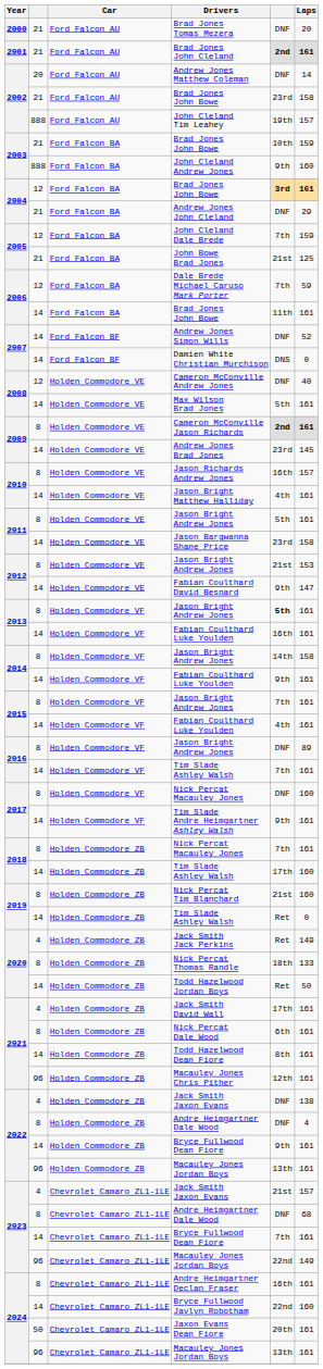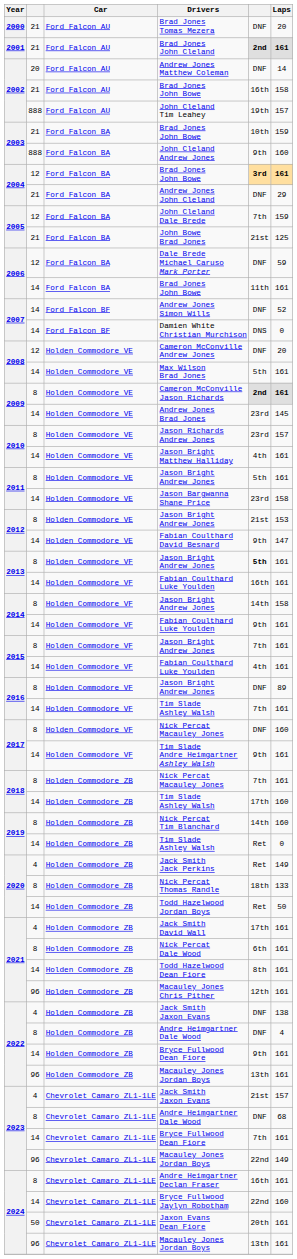 <table class="wikitable" style=font-size:95%;>
 <tr>
 <th>Year</th>
 <th></th>
 <th>Car</th>
 <th>Drivers</th>
 <th></th>
 <th>Laps</th>
 </tr>
 <tr>
 <th><a href='#'>2000</a></th>
 <td align=center>21</td>
 <td><a href='#'>Ford Falcon AU</a></td>
 <td> <a href='#'>Brad Jones</a><br> <a href='#'>Tomas Mezera</a></td>
 <td align=center>DNF</td>
 <td align=center>20</td>
 </tr>
 <tr>
 <th><a href='#'>2001</a></th>
 <td align=center>21</td>
 <td><a href='#'>Ford Falcon AU</a></td>
 <td> <a href='#'>Brad Jones</a><br> <a href='#'>John Cleland</a></td>
 <td align=center style=background:#dfdfdf><strong>2nd</strong></td>
 <td align=center style=background:#dfdfdf><strong>161</strong></td>
 </tr>
 <tr>
 <th rowspan=3><a href='#'>2002</a></th>
 <td align=center>20</td>
 <td><a href='#'>Ford Falcon AU</a></td>
 <td> <a href='#'>Andrew Jones</a><br> <a href='#'>Matthew Coleman</a></td>
 <td align=center>DNF</td>
 <td align=center>14</td>
 </tr>
 <tr>
 <td align=center>21</td>
 <td><a href='#'>Ford Falcon AU</a></td>
 <td> <a href='#'>Brad Jones</a><br> <a href='#'>John Bowe</a></td>
-<td align=center>23rd</td>
+<td align=center>16th</td>
 <td align=center>158</td>
 </tr>
 <tr>
 <td align=center>888</td>
 <td><a href='#'>Ford Falcon AU</a></td>
 <td> <a href='#'>John Cleland</a><br> Tim Leahey</td>
 <td align=center>19th</td>
 <td align=center>157</td>
 </tr>
 <tr>
 <th rowspan=2><a href='#'>2003</a></th>
 <td align=center>21</td>
 <td><a href='#'>Ford Falcon BA</a></td>
 <td> <a href='#'>Brad Jones</a><br> <a href='#'>John Bowe</a></td>
 <td align=center>10th</td>
 <td align=center>159</td>
 </tr>
 <tr>
 <td align=center>888</td>
 <td><a href='#'>Ford Falcon BA</a></td>
 <td> <a href='#'>John Cleland</a><br> <a href='#'>Andrew Jones</a></td>
 <td align=center>9th</td>
 <td align=center>160</td>
 </tr>
 <tr>
 <th rowspan=2><a href='#'>2004</a></th>
 <td align=center>12</td>
 <td><a href='#'>Ford Falcon BA</a></td>
 <td> <a href='#'>Brad Jones</a><br> <a href='#'>John Bowe</a></td>
 <td align=center style=background:#ffdf9f><strong>3rd</strong></td>
 <td align=center style=background:#ffdf9f><strong>161</strong></td>
 </tr>
 <tr>
 <td align=center>21</td>
 <td><a href='#'>Ford Falcon BA</a></td>
 <td> <a href='#'>Andrew Jones</a><br> <a href='#'>John Cleland</a></td>
 <td align=center>DNF</td>
 <td align=center>29</td>
 </tr>
 <tr>
 <th rowspan=2><a href='#'>2005</a></th>
 <td align=center>12</td>
 <td><a href='#'>Ford Falcon BA</a></td>
 <td> <a href='#'>John Cleland</a><br> <a href='#'>Dale Brede</a></td>
 <td align=center>7th</td>
 <td align=center>159</td>
 </tr>
 <tr>
 <td align=center>21</td>
 <td><a href='#'>Ford Falcon BA</a></td>
 <td> <a href='#'>John Bowe</a><br> <a href='#'>Brad Jones</a></td>
 <td align=center>21st</td>
 <td align=center>125</td>
 </tr>
 <tr>
 <th rowspan=2><a href='#'>2006</a></th>
 <td align=center>12</td>
 <td><a href='#'>Ford Falcon BA</a></td>
 <td> <a href='#'>Dale Brede</a><br> <a href='#'>Michael Caruso</a><br> <em><a href='#'>Mark Porter</a></em> </td>
-<td align=center>7th</td>
+<td align=center>DNF</td>
 <td align=center>59</td>
 </tr>
 <tr>
 <td align=center>14</td>
 <td><a href='#'>Ford Falcon BA</a></td>
 <td> <a href='#'>Brad Jones</a><br> <a href='#'>John Bowe</a></td>
 <td align=center>11th</td>
 <td align=center>161</td>
 </tr>
 <tr>
 <th rowspan=2><a href='#'>2007</a></th>
 <td align=center>14</td>
 <td><a href='#'>Ford Falcon BF</a></td>
 <td> <a href='#'>Andrew Jones</a><br> <a href='#'>Simon Wills</a></td>
 <td align=center>DNF</td>
 <td align=center>52</td>
 </tr>
 <tr>
 <td align=center>14</td>
 <td><a href='#'>Ford Falcon BF</a></td>
 <td> Damien White<br> <a href='#'>Christian Murchison</a></td>
 <td align=center>DNS</td>
 <td align=center>0</td>
 </tr>
 <tr>
 <th rowspan=2><a href='#'>2008</a></th>
 <td align=center>12</td>
 <td><a href='#'>Holden Commodore VE</a></td>
 <td> <a href='#'>Cameron McConville</a><br> <a href='#'>Andrew Jones</a></td>
 <td align=center>DNF</td>
-<td align=center>40</td>
+<td align=center>20</td>
 </tr>
 <tr>
 <td align=center>14</td>
 <td><a href='#'>Holden Commodore VE</a></td>
 <td> <a href='#'>Max Wilson</a><br> <a href='#'>Brad Jones</a></td>
 <td align=center>5th</td>
 <td align=center>161</td>
 </tr>
 <tr>
 <th rowspan=2><a href='#'>2009</a></th>
 <td align=center>8</td>
 <td><a href='#'>Holden Commodore VE</a></td>
 <td> <a href='#'>Cameron McConville</a><br> <a href='#'>Jason Richards</a></td>
 <td align=center style=background:#dfdfdf><strong>2nd</strong></td>
 <td align=center style=background:#dfdfdf><strong>161</strong></td>
 </tr>
 <tr>
 <td align=center>14</td>
 <td><a href='#'>Holden Commodore VE</a></td>
 <td> <a href='#'>Andrew Jones</a><br> <a href='#'>Brad Jones</a></td>
 <td align=center>23rd</td>
 <td align=center>145</td>
 </tr>
 <tr>
 <th rowspan=2><a href='#'>2010</a></th>
 <td align=center>8</td>
 <td><a href='#'>Holden Commodore VE</a></td>
 <td> <a href='#'>Jason Richards</a><br> <a href='#'>Andrew Jones</a></td>
-<td align=center>16th</td>
+<td align=center>23rd</td>
 <td align=center>157</td>
 </tr>
 <tr>
 <td align=center>14</td>
 <td><a href='#'>Holden Commodore VE</a></td>
 <td> <a href='#'>Jason Bright</a><br> <a href='#'>Matthew Halliday</a></td>
 <td align=center>4th</td>
 <td align=center>161</td>
 </tr>
 <tr>
 <th rowspan=2><a href='#'>2011</a></th>
 <td align=center>8</td>
 <td><a href='#'>Holden Commodore VE</a></td>
 <td> <a href='#'>Jason Bright</a><br> <a href='#'>Andrew Jones</a></td>
 <td align=center>5th</td>
 <td align=center>161</td>
 </tr>
 <tr>
 <td align=center>14</td>
 <td><a href='#'>Holden Commodore VE</a></td>
 <td> <a href='#'>Jason Bargwanna</a><br> <a href='#'>Shane Price</a></td>
 <td align=center>23rd</td>
 <td align=center>158</td>
 </tr>
 <tr>
 <th rowspan=2><a href='#'>2012</a></th>
 <td align=center>8</td>
 <td><a href='#'>Holden Commodore VE</a></td>
 <td> <a href='#'>Jason Bright</a><br> <a href='#'>Andrew Jones</a></td>
 <td align=center>21st</td>
 <td align=center>153</td>
 </tr>
 <tr>
 <td align=center>14</td>
 <td><a href='#'>Holden Commodore VE</a></td>
 <td> <a href='#'>Fabian Coulthard</a><br> <a href='#'>David Besnard</a></td>
 <td align=center>9th</td>
 <td align=center>147</td>
 </tr>
 <tr>
 <th rowspan=2><a href='#'>2013</a></th>
 <td align=center>8</td>
 <td><a href='#'>Holden Commodore VF</a></td>
 <td> <a href='#'>Jason Bright</a><br> <a href='#'>Andrew Jones</a></td>
 <td align=center><strong>5th</strong></td>
 <td align=center>161</td>
 </tr>
 <tr>
 <td align=center>14</td>
 <td><a href='#'>Holden Commodore VF</a></td>
 <td> <a href='#'>Fabian Coulthard</a><br> <a href='#'>Luke Youlden</a></td>
 <td align=center>16th</td>
 <td align=center>161</td>
 </tr>
 <tr>
 <th rowspan=2><a href='#'>2014</a></th>
 <td align=center>8</td>
 <td><a href='#'>Holden Commodore VF</a></td>
 <td> <a href='#'>Jason Bright</a><br> <a href='#'>Andrew Jones</a></td>
 <td align=center>14th</td>
 <td align=center>158</td>
 </tr>
 <tr>
 <td align=center>14</td>
 <td><a href='#'>Holden Commodore VF</a></td>
 <td> <a href='#'>Fabian Coulthard</a><br> <a href='#'>Luke Youlden</a></td>
 <td align=center>9th</td>
 <td align=center>161</td>
 </tr>
 <tr>
 <th rowspan=2><a href='#'>2015</a></th>
 <td align=center>8</td>
 <td><a href='#'>Holden Commodore VF</a></td>
 <td> <a href='#'>Jason Bright</a><br> <a href='#'>Andrew Jones</a></td>
 <td align=center>7th</td>
 <td align=center>161</td>
 </tr>
 <tr>
 <td align=center>14</td>
 <td><a href='#'>Holden Commodore VF</a></td>
 <td> <a href='#'>Fabian Coulthard</a><br> <a href='#'>Luke Youlden</a></td>
 <td align=center>4th</td>
 <td align=center>161</td>
 </tr>
 <tr>
 <th rowspan=2><a href='#'>2016</a></th>
 <td align=center>8</td>
 <td><a href='#'>Holden Commodore VF</a></td>
 <td> <a href='#'>Jason Bright</a><br> <a href='#'>Andrew Jones</a></td>
 <td align=center>DNF</td>
 <td align=center>89</td>
 </tr>
 <tr>
 <td align=center>14</td>
 <td><a href='#'>Holden Commodore VF</a></td>
 <td> <a href='#'>Tim Slade</a><br> <a href='#'>Ashley Walsh</a></td>
 <td align=center>7th</td>
 <td align=center>161</td>
 </tr>
 <tr>
 <th rowspan=2><a href='#'>2017</a></th>
 <td align=center>8</td>
 <td><a href='#'>Holden Commodore VF</a></td>
 <td> <a href='#'>Nick Percat</a><br> <a href='#'>Macauley Jones</a></td>
 <td align=center>DNF</td>
 <td align=center>160</td>
 </tr>
 <tr>
 <td align=center>14</td>
 <td><a href='#'>Holden Commodore VF</a></td>
 <td> <a href='#'>Tim Slade</a><br> <a href='#'>Andre Heimgartner</a><br><em> <a href='#'>Ashley Walsh</a></em> </td>
 <td align=center>9th</td>
 <td align=center>161</td>
 </tr>
 <tr>
 <th rowspan=2><a href='#'>2018</a></th>
 <td align=center>8</td>
 <td><a href='#'>Holden Commodore ZB</a></td>
 <td> <a href='#'>Nick Percat</a><br> <a href='#'>Macauley Jones</a></td>
 <td align=center>7th</td>
 <td align=center>161</td>
 </tr>
 <tr>
 <td align=center>14</td>
 <td><a href='#'>Holden Commodore ZB</a></td>
 <td> <a href='#'>Tim Slade</a><br> <a href='#'>Ashley Walsh</a></td>
 <td align=center>17th</td>
 <td align=center>160</td>
 </tr>
 <tr>
 <th rowspan=2><a href='#'>2019</a></th>
 <td align=center>8</td>
 <td><a href='#'>Holden Commodore ZB</a></td>
 <td> <a href='#'>Nick Percat</a><br> <a href='#'>Tim Blanchard</a></td>
-<td align=center>21st</td>
+<td align=center>14th</td>
 <td align=center>160</td>
 </tr>
 <tr>
 <td align=center>14</td>
 <td><a href='#'>Holden Commodore ZB</a></td>
 <td> <a href='#'>Tim Slade</a><br> <a href='#'>Ashley Walsh</a></td>
 <td align=center>Ret</td>
 <td align=center>0</td>
 </tr>
 <tr>
 <th rowspan=3><a href='#'>2020</a></th>
 <td align=center>4</td>
 <td><a href='#'>Holden Commodore ZB</a></td>
 <td> <a href='#'>Jack Smith</a><br> <a href='#'>Jack Perkins</a></td>
 <td align=center>Ret</td>
 <td align=center>149</td>
 </tr>
 <tr>
 <td align=center>8</td>
 <td><a href='#'>Holden Commodore ZB</a></td>
 <td> <a href='#'>Nick Percat</a><br> <a href='#'>Thomas Randle</a></td>
 <td align=center>18th</td>
 <td align=center>133</td>
 </tr>
 <tr>
 <td align=center>14</td>
 <td><a href='#'>Holden Commodore ZB</a></td>
 <td> <a href='#'>Todd Hazelwood</a><br> <a href='#'>Jordan Boys</a></td>
 <td align=center>Ret</td>
 <td align=center>50</td>
 </tr>
 <tr>
 <th rowspan=4><a href='#'>2021</a></th>
 <td align=center>4</td>
 <td><a href='#'>Holden Commodore ZB</a></td>
 <td> <a href='#'>Jack Smith</a><br> <a href='#'>David Wall</a></td>
 <td align=center>17th</td>
 <td align=center>161</td>
 </tr>
 <tr>
 <td align=center>8</td>
 <td><a href='#'>Holden Commodore ZB</a></td>
 <td> <a href='#'>Nick Percat</a><br> <a href='#'>Dale Wood</a></td>
 <td align=center>6th</td>
 <td align=center>161</td>
 </tr>
 <tr>
 <td align=center>14</td>
 <td><a href='#'>Holden Commodore ZB</a></td>
 <td> <a href='#'>Todd Hazelwood</a><br> <a href='#'>Dean Fiore</a></td>
 <td align=center>8th</td>
 <td align=center>161</td>
 </tr>
 <tr>
 <td align=center>96</td>
 <td><a href='#'>Holden Commodore ZB</a></td>
 <td> <a href='#'>Macauley Jones</a><br> <a href='#'>Chris Pither</a></td>
 <td align=center>12th</td>
 <td align=center>161</td>
 </tr>
 <tr>
 <th rowspan=4><a href='#'>2022</a></th>
 <td align=center>4</td>
 <td><a href='#'>Holden Commodore ZB</a></td>
 <td> <a href='#'>Jack Smith</a><br> <a href='#'>Jaxon Evans</a></td>
 <td align=center>DNF</td>
 <td align=center>138</td>
 </tr>
 <tr>
 <td align=center>8</td>
 <td><a href='#'>Holden Commodore ZB</a></td>
 <td> <a href='#'>Andre Heimgartner</a><br> <a href='#'>Dale Wood</a></td>
 <td align=center>DNF</td>
 <td align=center>4</td>
 </tr>
 <tr>
 <td align=center>14</td>
 <td><a href='#'>Holden Commodore ZB</a></td>
 <td> <a href='#'>Bryce Fullwood</a><br> <a href='#'>Dean Fiore</a></td>
 <td align=center>9th</td>
 <td align=center>161</td>
 </tr>
 <tr>
 <td align=center>96</td>
 <td><a href='#'>Holden Commodore ZB</a></td>
 <td> <a href='#'>Macauley Jones</a><br> <a href='#'>Jordan Boys</a></td>
 <td align=center>13th</td>
 <td align=center>161</td>
 </tr>
 <tr>
 <th rowspan=4><a href='#'>2023</a></th>
 <td align=center>4</td>
 <td><a href='#'>Chevrolet Camaro ZL1-1LE</a></td>
 <td> <a href='#'>Jack Smith</a><br> <a href='#'>Jaxon Evans</a></td>
 <td align=center>21st</td>
 <td align=center>157</td>
 </tr>
 <tr>
 <td align=center>8</td>
 <td><a href='#'>Chevrolet Camaro ZL1-1LE</a></td>
 <td> <a href='#'>Andre Heimgartner</a><br> <a href='#'>Dale Wood</a></td>
 <td align=center>DNF</td>
 <td align=center>68</td>
 </tr>
 <tr>
 <td align=center>14</td>
 <td><a href='#'>Chevrolet Camaro ZL1-1LE</a></td>
 <td> <a href='#'>Bryce Fullwood</a><br> <a href='#'>Dean Fiore</a></td>
 <td align=center>7th</td>
 <td align=center>161</td>
 </tr>
 <tr>
 <td align=center>96</td>
 <td><a href='#'>Chevrolet Camaro ZL1-1LE</a></td>
 <td> <a href='#'>Macauley Jones</a><br> <a href='#'>Jordan Boys</a></td>
 <td align=center>22nd</td>
 <td align=center>149</td>
 </tr>
 <tr>
 <th rowspan=4><a href='#'>2024</a></th>
 <td align=center>8</td>
 <td><a href='#'>Chevrolet Camaro ZL1-1LE</a></td>
 <td> <a href='#'>Andre Heimgartner</a><br> <a href='#'>Declan Fraser</a></td>
 <td align=center>16th</td>
 <td align=center>161</td>
 </tr>
 <tr>
 <td align=center>14</td>
 <td><a href='#'>Chevrolet Camaro ZL1-1LE</a></td>
 <td> <a href='#'>Bryce Fullwood</a><br> <a href='#'>Jaylyn Robotham</a></td>
 <td align=center>22nd</td>
 <td align=center>160</td>
 </tr>
 <tr>
 <td align=center>50</td>
 <td><a href='#'>Chevrolet Camaro ZL1-1LE</a></td>
 <td> <a href='#'>Jaxon Evans</a><br> <a href='#'>Dean Fiore</a></td>
 <td align=center>20th</td>
 <td align=center>161</td>
 </tr>
 <tr>
 <td align=center>96</td>
 <td><a href='#'>Chevrolet Camaro ZL1-1LE</a></td>
 <td> <a href='#'>Macauley Jones</a><br> <a href='#'>Jordan Boys</a></td>
 <td align=center>13th</td>
 <td align=center>161</td>
 </tr>
 <tr>
 </tr>
 </table>
